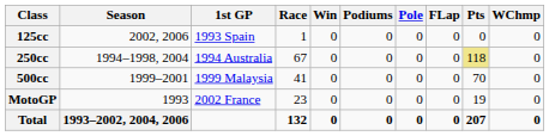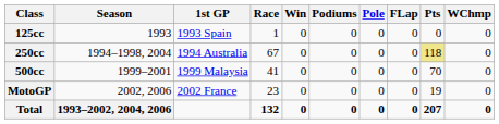 <table class="wikitable">
 <tr>
 <th>Class</th>
 <th>Season</th>
 <th>1st GP</th>
 <th>Race</th>
 <th>Win</th>
 <th>Podiums</th>
 <th><a href='#'>Pole</a></th>
 <th>FLap</th>
 <th>Pts</th>
 <th>WChmp</th>
 </tr>
 <tr align="right">
 <th>125cc</th>
-<td>2002, 2006</td>
+<td>1993</td>
 <td align="left"><a href='#'>1993 Spain</a></td>
 <td>1</td>
 <td>0</td>
 <td>0</td>
 <td>0</td>
 <td>0</td>
 <td>0</td>
 <td>0</td>
 </tr>
 <tr align="right">
 <th>250cc</th>
 <td>1994–1998, 2004</td>
 <td align="left"><a href='#'>1994 Australia</a></td>
 <td>67</td>
 <td>0</td>
 <td>0</td>
 <td>0</td>
 <td>0</td>
 <td style="background: khaki;">118</td>
 <td>0</td>
 </tr>
 <tr align="right">
 <th>500cc</th>
 <td>1999–2001</td>
 <td align="left"><a href='#'>1999 Malaysia</a></td>
 <td>41</td>
 <td>0</td>
 <td>0</td>
 <td>0</td>
 <td>0</td>
 <td>70</td>
 <td>0</td>
 </tr>
 <tr align="right">
 <th>MotoGP</th>
-<td>1993</td>
+<td>2002, 2006</td>
 <td align="left"><a href='#'>2002 France</a></td>
 <td>23</td>
 <td>0</td>
 <td>0</td>
 <td>0</td>
 <td>0</td>
 <td>19</td>
 <td>0</td>
 </tr>
 <tr align="right">
 <th>Total</th>
 <th>1993–2002, 2004, 2006</th>
 <td></td>
 <td><strong>132</strong></td>
 <td><strong>0</strong></td>
 <td><strong>0</strong></td>
 <td><strong>0</strong></td>
 <td><strong>0</strong></td>
 <td><strong>207</strong></td>
 <td><strong>0</strong></td>
 </tr>
 </table>
